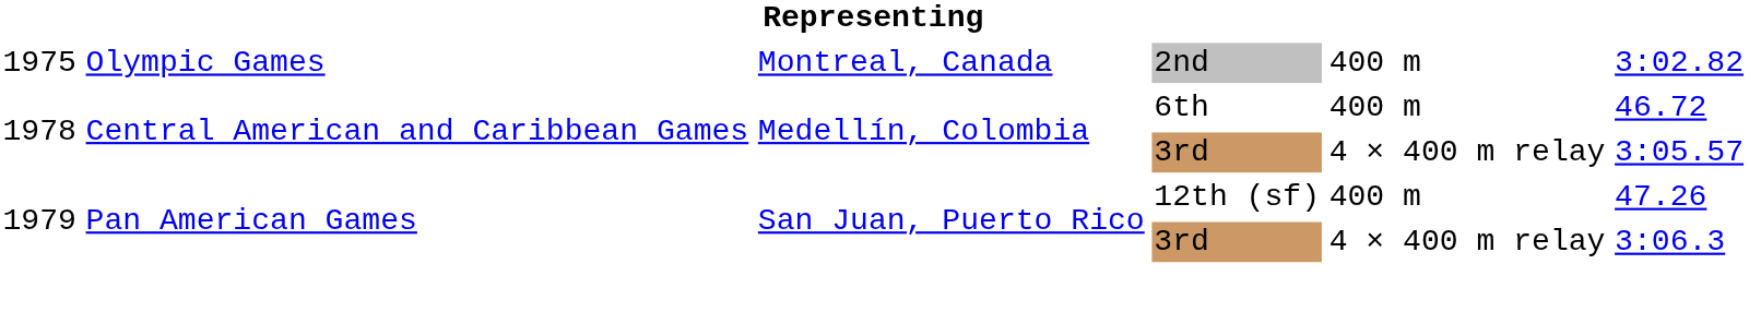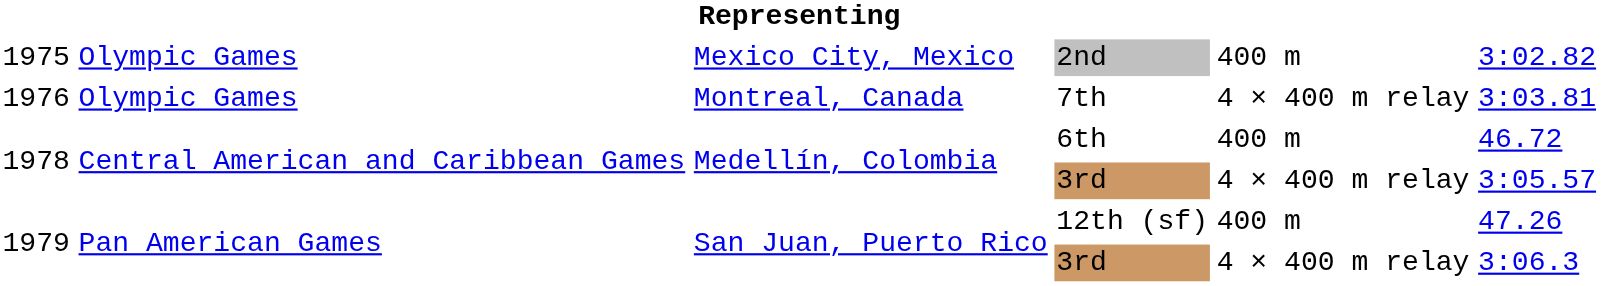 <table>
 <tr>
 <th colspan="6">Representing </th>
 </tr>
 <tr>
 <td>1975</td>
 <td><a href='#'>Olympic Games</a></td>
-<td><a href='#'>Montreal, Canada</a></td>
+<td><a href='#'>Mexico City, Mexico</a></td>
 <td bgcolor=silver>2nd</td>
 <td>400 m</td>
 <td><a href='#'>3:02.82</a></td>
+</tr>
+<tr>
+<td>1976</td>
+<td><a href='#'>Olympic Games</a></td>
+<td><a href='#'>Montreal, Canada</a></td>
+<td>7th</td>
+<td>4 × 400 m relay</td>
+<td><a href='#'>3:03.81</a></td>
 </tr>
 <tr>
 <td rowspan=2>1978</td>
 <td rowspan=2><a href='#'>Central American and Caribbean Games</a></td>
 <td rowspan=2><a href='#'>Medellín, Colombia</a></td>
 <td>6th</td>
 <td>400 m</td>
 <td><a href='#'>46.72</a></td>
 </tr>
 <tr>
 <td bgcolor=cc9966>3rd</td>
 <td>4 × 400 m relay</td>
 <td><a href='#'>3:05.57</a></td>
 </tr>
 <tr>
 <td rowspan=2>1979</td>
 <td rowspan=2><a href='#'>Pan American Games</a></td>
 <td rowspan=2><a href='#'>San Juan, Puerto Rico</a></td>
 <td>12th (sf)</td>
 <td>400 m</td>
 <td><a href='#'>47.26</a></td>
 </tr>
 <tr>
 <td bgcolor=cc9966>3rd</td>
 <td>4 × 400 m relay</td>
 <td><a href='#'>3:06.3</a></td>
 </tr>
 </table>
